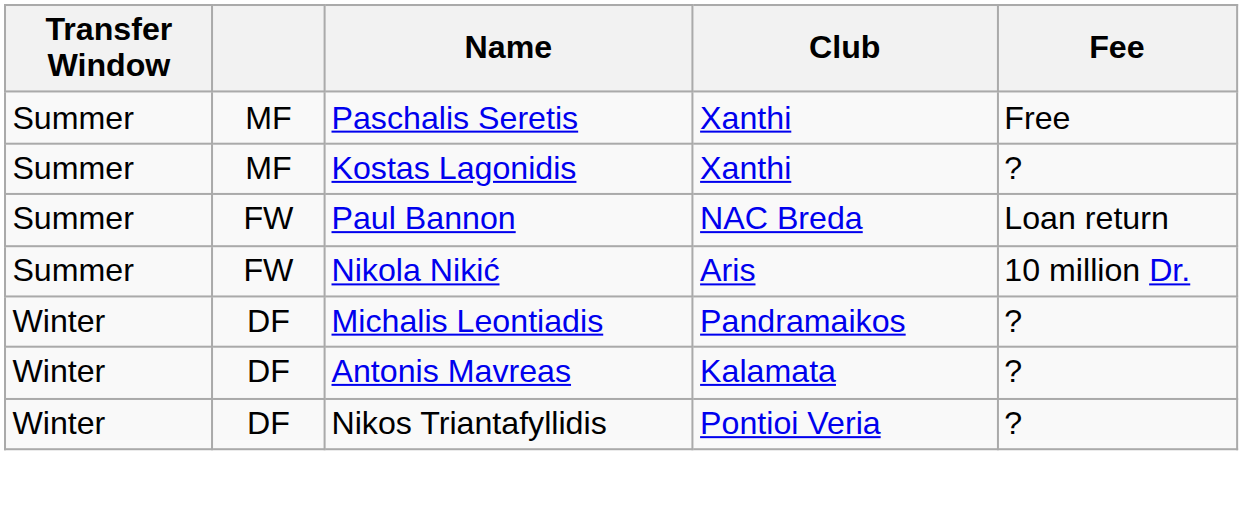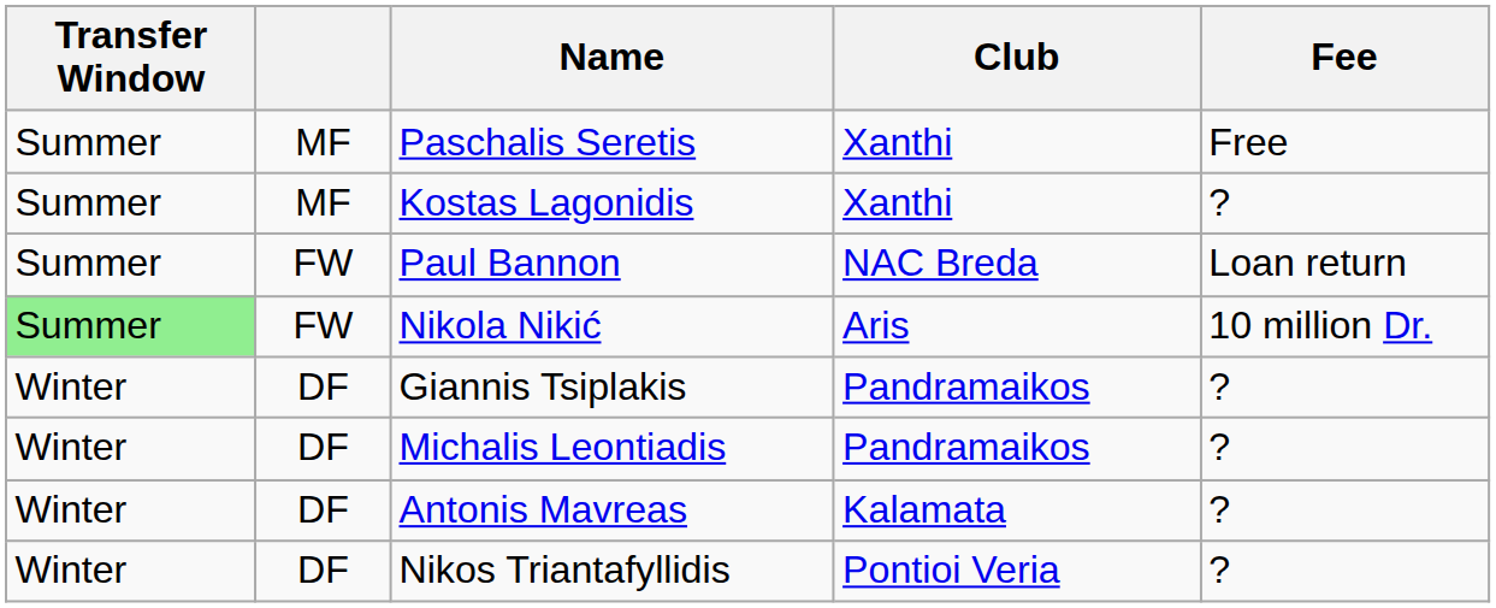 <table class="wikitable plainrowheaders">
 <tr>
 <th scope="col" style="width:6em;">Transfer Window</th>
 <th scope="col" style="width:3em;"></th>
 <th scope="col" style="width:11em;">Name</th>
 <th scope="col" style="width:9em;">Club</th>
 <th scope="col" style="width:7em;">Fee</th>
 </tr>
 <tr>
 <td>Summer</td>
 <td align="center">MF</td>
 <td> <a href='#'>Paschalis Seretis</a></td>
 <td> <a href='#'>Xanthi</a></td>
 <td>Free</td>
 </tr>
 <tr>
 <td>Summer</td>
 <td align="center">MF</td>
 <td> <a href='#'>Kostas Lagonidis</a></td>
 <td> <a href='#'>Xanthi</a></td>
 <td>?</td>
 </tr>
 <tr>
 <td>Summer</td>
 <td align="center">FW</td>
 <td> <a href='#'>Paul Bannon</a></td>
 <td> <a href='#'>NAC Breda</a></td>
 <td>Loan return</td>
 </tr>
 <tr>
-<td>Summer</td>
+<td style="background: lightgreen;">Summer</td>
 <td align="center">FW</td>
 <td> <a href='#'>Nikola Nikić</a></td>
 <td> <a href='#'>Aris</a></td>
 <td>10 million <a href='#'>Dr.</a></td>
+</tr>
+<tr>
+<td>Winter</td>
+<td align="center">DF</td>
+<td> Giannis Tsiplakis</td>
+<td> <a href='#'>Pandramaikos</a></td>
+<td>?</td>
 </tr>
 <tr>
 <td>Winter</td>
 <td align="center">DF</td>
 <td> <a href='#'>Michalis Leontiadis</a></td>
 <td> <a href='#'>Pandramaikos</a></td>
 <td>?</td>
 </tr>
 <tr>
 <td>Winter</td>
 <td align="center">DF</td>
 <td> <a href='#'>Antonis Mavreas</a></td>
 <td> <a href='#'>Kalamata</a></td>
 <td>?</td>
 </tr>
 <tr>
 <td>Winter</td>
 <td align="center">DF</td>
 <td> Nikos Triantafyllidis</td>
 <td> <a href='#'>Pontioi Veria</a></td>
 <td>?</td>
 </tr>
 </table>
